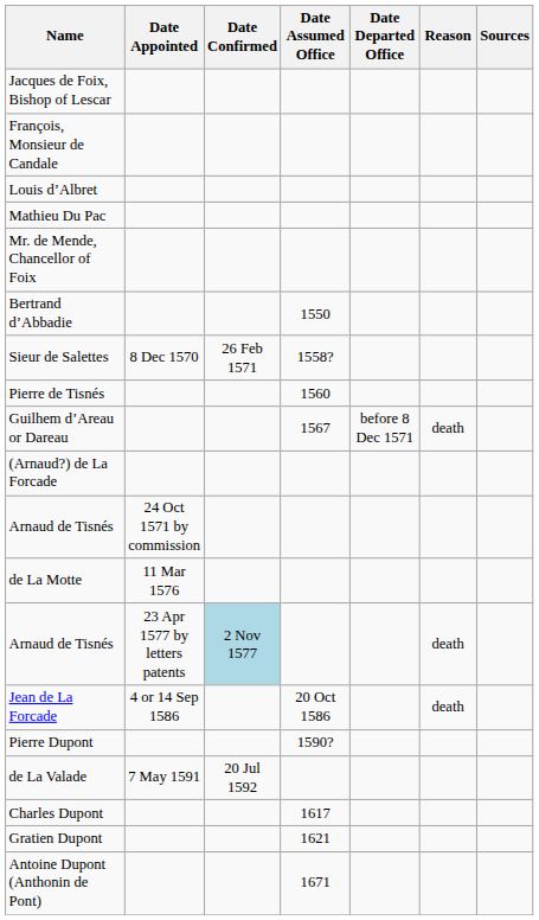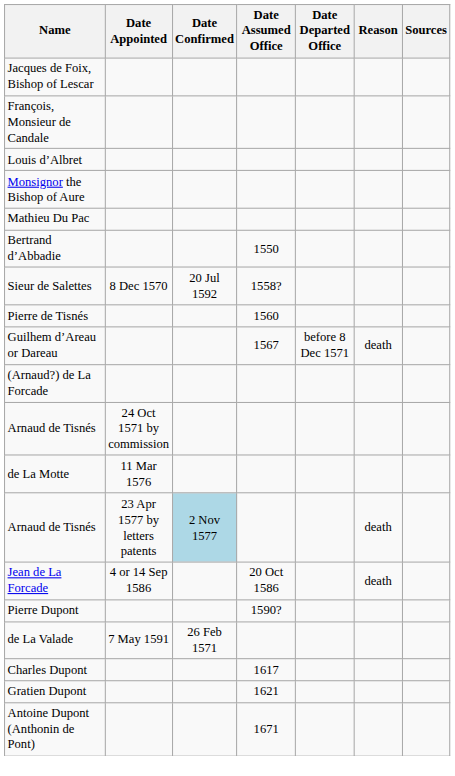 <table class="wikitable">
 <tr style="font-size: 75%;">
 <th scope="col" style="width: 90px;">Name</th>
 <th scope="col" style="width: 50px;">Date Appointed</th>
 <th scope="col" style="width: 50px;">Date Confirmed</th>
 <th scope="col" style="width: 50px;">Date Assumed Office</th>
 <th scope="col" style="width: 50px;">Date Departed Office</th>
 <th scope="col" style="width: 40px;">Reason</th>
 <th scope="col" style="width: 15px;">Sources</th>
 </tr>
 <tr style="font-size: 75%;">
 <td>Jacques de Foix, Bishop of Lescar</td>
 <td style="text-align: center;"></td>
 <td style="text-align: center;"></td>
 <td style="text-align: center;"></td>
 <td style="text-align: center;"></td>
 <td style="text-align: center;"></td>
 <td></td>
 </tr>
 <tr style="font-size: 75%;">
 <td>François, Monsieur de Candale</td>
 <td style="text-align: center;"></td>
 <td style="text-align: center;"></td>
 <td style="text-align: center;"></td>
 <td style="text-align: center;"></td>
 <td style="text-align: center;"></td>
 <td></td>
 </tr>
 <tr style="font-size: 75%;">
 <td>Louis d’Albret</td>
 <td style="text-align: center;"></td>
 <td style="text-align: center;"></td>
 <td style="text-align: center;"></td>
 <td style="text-align: center;"></td>
 <td style="text-align: center;"></td>
 <td></td>
 </tr>
 <tr style="font-size: 75%;">
-<td>Mathieu Du Pac</td>
+<td><a href='#'>Monsignor</a> the Bishop of Aure</td>
 <td style="text-align: center;"></td>
 <td style="text-align: center;"></td>
 <td style="text-align: center;"></td>
 <td style="text-align: center;"></td>
 <td style="text-align: center;"></td>
 <td></td>
 </tr>
 <tr style="font-size: 75%;">
-<td>Mr. de Mende, Chancellor of Foix</td>
+<td>Mathieu Du Pac</td>
 <td style="text-align: center;"></td>
 <td style="text-align: center;"></td>
 <td style="text-align: center;"></td>
 <td style="text-align: center;"></td>
 <td style="text-align: center;"></td>
 <td></td>
 </tr>
 <tr style="font-size: 75%;">
 <td>Bertrand d’Abbadie</td>
 <td style="text-align: center;"></td>
 <td style="text-align: center;"></td>
 <td style="text-align: center;">1550</td>
 <td style="text-align: center;"></td>
 <td style="text-align: center;"></td>
 <td></td>
 </tr>
 <tr style="font-size: 75%;">
 <td>Sieur de Salettes</td>
 <td style="text-align: center;">8 Dec 1570</td>
-<td style="text-align: center;">26 Feb 1571</td>
+<td style="text-align: center;">20 Jul 1592</td>
 <td style="text-align: center;">1558?</td>
 <td style="text-align: center;"></td>
 <td style="text-align: center;"></td>
 <td></td>
 </tr>
 <tr style="font-size: 75%;">
 <td>Pierre de Tisnés</td>
 <td style="text-align: center;"></td>
 <td style="text-align: center;"></td>
 <td style="text-align: center;">1560</td>
 <td style="text-align: center;"></td>
 <td style="text-align: center;"></td>
 <td></td>
 </tr>
 <tr style="font-size: 75%;">
 <td>Guilhem d’Areau or Dareau</td>
 <td style="text-align: center;"></td>
 <td style="text-align: center;"></td>
 <td style="text-align: center;">1567</td>
 <td style="text-align: center;">before 8 Dec 1571</td>
 <td style="text-align: center;">death</td>
 <td></td>
 </tr>
 <tr style="font-size: 75%;">
 <td>(Arnaud?) de La Forcade</td>
 <td style="text-align: center;"></td>
 <td style="text-align: center;"></td>
 <td style="text-align: center;"></td>
 <td style="text-align: center;"></td>
 <td style="text-align: center;"></td>
 <td></td>
 </tr>
 <tr style="font-size: 75%;">
 <td>Arnaud de Tisnés</td>
 <td style="text-align: center;">24 Oct 1571 by commission</td>
 <td style="text-align: center;"></td>
 <td style="text-align: center;"></td>
 <td style="text-align: center;"></td>
 <td style="text-align: center;"></td>
 <td></td>
 </tr>
 <tr style="font-size: 75%;">
 <td>de La Motte</td>
 <td style="text-align: center;">11 Mar 1576</td>
 <td style="text-align: center;"></td>
 <td style="text-align: center;"></td>
 <td style="text-align: center;"></td>
 <td style="text-align: center;"></td>
 <td></td>
 </tr>
 <tr style="font-size: 75%;">
 <td>Arnaud de Tisnés</td>
 <td style="text-align: center;">23 Apr 1577 by letters patents</td>
 <td style="background: lightblue; text-align: center;">2 Nov 1577</td>
 <td style="text-align: center;"></td>
 <td style="text-align: center;"></td>
 <td style="text-align: center;">death</td>
 <td></td>
 </tr>
 <tr style="font-size: 75%;">
 <td><a href='#'>Jean de La Forcade</a></td>
 <td style="text-align: center;">4 or 14 Sep 1586</td>
 <td style="text-align: center;"></td>
 <td style="text-align: center;">20 Oct 1586</td>
 <td style="text-align: center;"></td>
 <td style="text-align: center;">death</td>
 <td></td>
 </tr>
 <tr style="font-size: 75%;">
 <td>Pierre Dupont</td>
 <td style="text-align: center;"></td>
 <td style="text-align: center;"></td>
 <td style="text-align: center;">1590?</td>
 <td style="text-align: center;"></td>
 <td style="text-align: center;"></td>
 <td></td>
 </tr>
 <tr style="font-size: 75%;">
 <td>de La Valade</td>
 <td style="text-align: center;">7 May 1591</td>
-<td style="text-align: center;">20 Jul 1592</td>
+<td style="text-align: center;">26 Feb 1571</td>
 <td style="text-align: center;"></td>
 <td style="text-align: center;"></td>
 <td style="text-align: center;"></td>
 <td></td>
 </tr>
 <tr style="font-size: 75%;">
 <td>Charles Dupont</td>
 <td style="text-align: center;"></td>
 <td style="text-align: center;"></td>
 <td style="text-align: center;">1617</td>
 <td style="text-align: center;"></td>
 <td style="text-align: center;"></td>
 <td></td>
 </tr>
 <tr style="font-size: 75%;">
 <td>Gratien Dupont</td>
 <td style="text-align: center;"></td>
 <td style="text-align: center;"></td>
 <td style="text-align: center;">1621</td>
 <td style="text-align: center;"></td>
 <td style="text-align: center;"></td>
 <td></td>
 </tr>
 <tr style="font-size: 75%;">
 <td>Antoine Dupont (Anthonin de Pont)</td>
 <td style="text-align: center;"></td>
 <td style="text-align: center;"></td>
 <td style="text-align: center;">1671</td>
 <td style="text-align: center;"></td>
 <td style="text-align: center;"></td>
 <td></td>
 </tr>
 <tr>
 </tr>
 </table>
